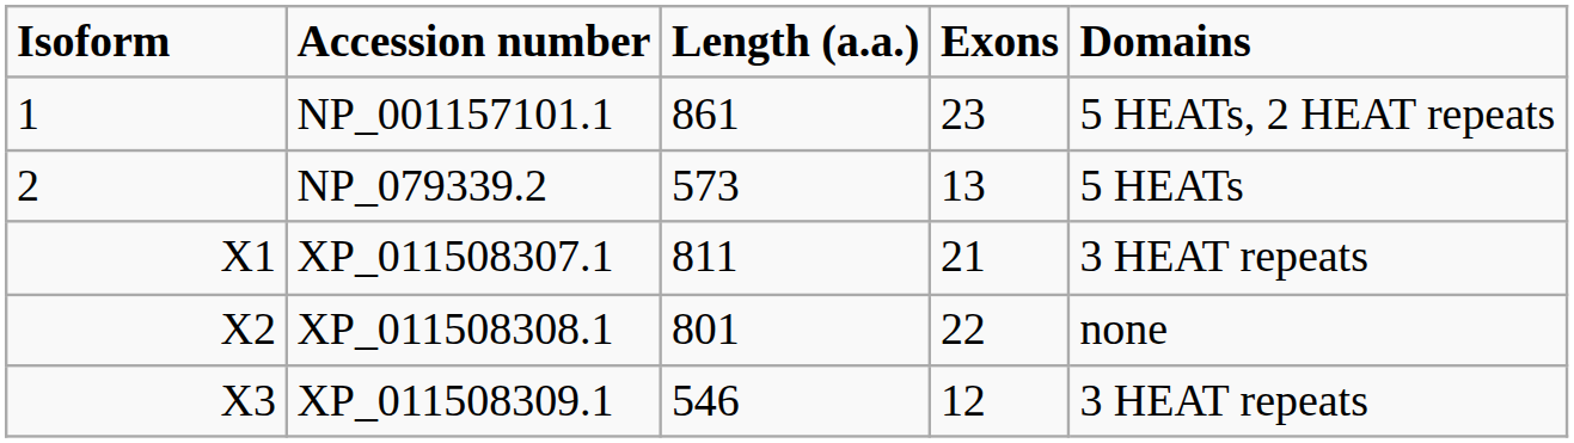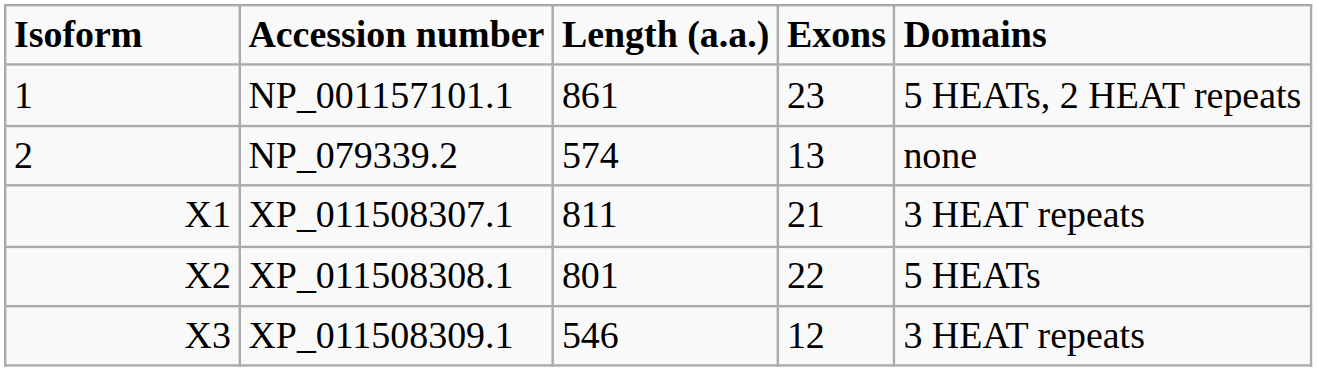 <table class="wikitable sortable mw-collapsible mw-collapsed">
 <tr>
 <td><strong>Isoform</strong></td>
 <td><strong>Accession number</strong></td>
 <td><strong>Length (a.a.)</strong></td>
 <td><strong>Exons</strong></td>
 <td><strong>Domains</strong></td>
 </tr>
 <tr>
 <td>1</td>
 <td>NP_001157101.1</td>
 <td>861</td>
 <td>23</td>
 <td>5 HEATs, 2 HEAT repeats</td>
 </tr>
 <tr>
 <td>2</td>
 <td>NP_079339.2</td>
-<td>573</td>
+<td>574</td>
 <td>13</td>
-<td>5 HEATs</td>
+<td>none</td>
 </tr>
 <tr>
 <td>                  X1</td>
 <td>XP_011508307.1</td>
 <td>811</td>
 <td>21</td>
 <td>3 HEAT repeats</td>
 </tr>
 <tr>
 <td>                  X2</td>
 <td>XP_011508308.1</td>
 <td>801</td>
 <td>22</td>
-<td>none</td>
+<td>5 HEATs</td>
 </tr>
 <tr>
 <td>                  X3</td>
 <td>XP_011508309.1</td>
 <td>546</td>
 <td>12</td>
 <td>3 HEAT repeats</td>
 </tr>
 </table>
